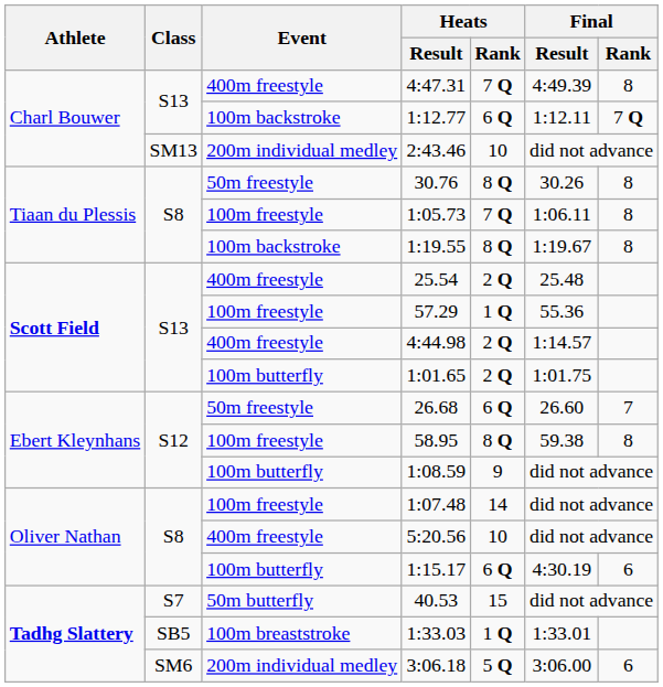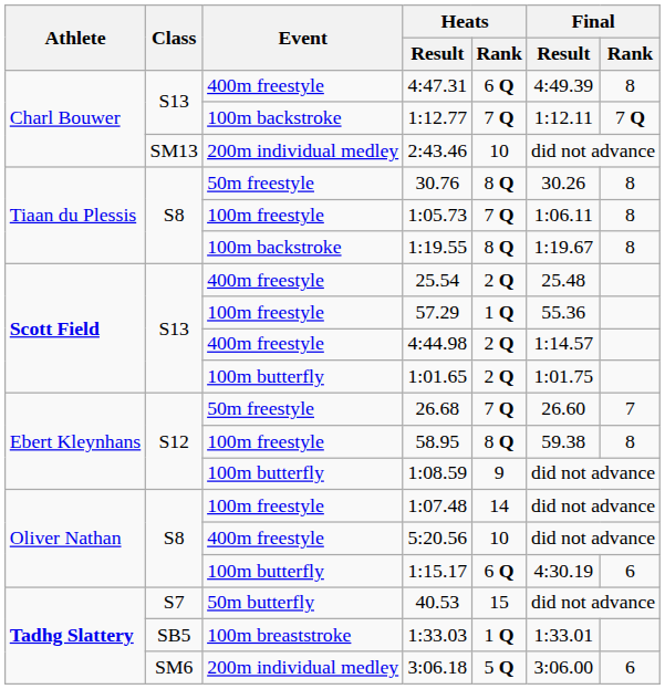 <table class=wikitable style="font-size:90%">
 <tr>
 <th rowspan="2">Athlete</th>
 <th rowspan="2">Class</th>
 <th rowspan="2">Event</th>
 <th colspan="2">Heats</th>
 <th colspan="2">Final</th>
 </tr>
 <tr>
 <th>Result</th>
 <th>Rank</th>
 <th>Result</th>
 <th>Rank</th>
 </tr>
 <tr>
 <td rowspan="3"><a href='#'>Charl Bouwer</a></td>
 <td rowspan="2" style="text-align:center;">S13</td>
 <td><a href='#'>400m freestyle</a></td>
 <td style="text-align:center;">4:47.31</td>
-<td style="text-align:center;">7 <strong>Q</strong></td>
+<td style="text-align:center;">6 <strong>Q</strong></td>
 <td style="text-align:center;">4:49.39</td>
 <td style="text-align:center;">8</td>
 </tr>
 <tr>
 <td><a href='#'>100m backstroke</a></td>
 <td style="text-align:center;">1:12.77</td>
-<td style="text-align:center;">6 <strong>Q</strong></td>
+<td style="text-align:center;">7 <strong>Q</strong></td>
 <td style="text-align:center;">1:12.11</td>
 <td style="text-align:center;">7 <strong>Q</strong></td>
 </tr>
 <tr>
 <td style="text-align:center;">SM13</td>
 <td><a href='#'>200m individual medley</a></td>
 <td style="text-align:center;">2:43.46</td>
 <td style="text-align:center;">10</td>
 <td style="text-align:center;" colspan="2">did not advance</td>
 </tr>
 <tr>
 <td rowspan="3"><a href='#'>Tiaan du Plessis</a></td>
 <td rowspan="3" style="text-align:center;">S8</td>
 <td><a href='#'>50m freestyle</a></td>
 <td style="text-align:center;">30.76</td>
 <td style="text-align:center;">8 <strong>Q</strong></td>
 <td style="text-align:center;">30.26</td>
 <td style="text-align:center;">8</td>
 </tr>
 <tr>
 <td><a href='#'>100m freestyle</a></td>
 <td style="text-align:center;">1:05.73</td>
 <td style="text-align:center;">7 <strong>Q</strong></td>
 <td style="text-align:center;">1:06.11</td>
 <td style="text-align:center;">8</td>
 </tr>
 <tr>
 <td><a href='#'>100m backstroke</a></td>
 <td style="text-align:center;">1:19.55</td>
 <td style="text-align:center;">8 <strong>Q</strong></td>
 <td style="text-align:center;">1:19.67</td>
 <td style="text-align:center;">8</td>
 </tr>
 <tr>
 <td rowspan="4"><strong><a href='#'>Scott Field</a></strong></td>
 <td rowspan="4" style="text-align:center;">S13</td>
 <td><a href='#'>400m freestyle</a></td>
 <td style="text-align:center;">25.54</td>
 <td style="text-align:center;">2 <strong>Q</strong></td>
 <td style="text-align:center;">25.48</td>
 <td style="text-align:center;"></td>
 </tr>
 <tr>
 <td><a href='#'>100m freestyle</a></td>
 <td style="text-align:center;">57.29</td>
 <td style="text-align:center;">1 <strong>Q</strong></td>
 <td style="text-align:center;">55.36</td>
 <td style="text-align:center;"></td>
 </tr>
 <tr>
 <td><a href='#'>400m freestyle</a></td>
 <td style="text-align:center;">4:44.98</td>
 <td style="text-align:center;">2 <strong>Q</strong></td>
 <td style="text-align:center;">1:14.57</td>
 <td style="text-align:center;"></td>
 </tr>
 <tr>
 <td><a href='#'>100m butterfly</a></td>
 <td style="text-align:center;">1:01.65</td>
 <td style="text-align:center;">2 <strong>Q</strong></td>
 <td style="text-align:center;">1:01.75</td>
 <td style="text-align:center;"></td>
 </tr>
 <tr>
 <td rowspan="3"><a href='#'>Ebert Kleynhans</a></td>
 <td rowspan="3" style="text-align:center;">S12</td>
 <td><a href='#'>50m freestyle</a></td>
 <td style="text-align:center;">26.68</td>
-<td style="text-align:center;">6 <strong>Q</strong></td>
+<td style="text-align:center;">7 <strong>Q</strong></td>
 <td style="text-align:center;">26.60</td>
 <td style="text-align:center;">7</td>
 </tr>
 <tr>
 <td><a href='#'>100m freestyle</a></td>
 <td style="text-align:center;">58.95</td>
 <td style="text-align:center;">8 <strong>Q</strong></td>
 <td style="text-align:center;">59.38</td>
 <td style="text-align:center;">8</td>
 </tr>
 <tr>
 <td><a href='#'>100m butterfly</a></td>
 <td style="text-align:center;">1:08.59</td>
 <td style="text-align:center;">9</td>
 <td style="text-align:center;" colspan="2">did not advance</td>
 </tr>
 <tr>
 <td rowspan="3"><a href='#'>Oliver Nathan</a></td>
 <td rowspan="3" style="text-align:center;">S8</td>
 <td><a href='#'>100m freestyle</a></td>
 <td style="text-align:center;">1:07.48</td>
 <td style="text-align:center;">14</td>
 <td style="text-align:center;" colspan="2">did not advance</td>
 </tr>
 <tr>
 <td><a href='#'>400m freestyle</a></td>
 <td style="text-align:center;">5:20.56</td>
 <td style="text-align:center;">10</td>
 <td style="text-align:center;" colspan="2">did not advance</td>
 </tr>
 <tr>
 <td><a href='#'>100m butterfly</a></td>
 <td style="text-align:center;">1:15.17</td>
 <td style="text-align:center;">6 <strong>Q</strong></td>
 <td style="text-align:center;">4:30.19</td>
 <td style="text-align:center;">6</td>
 </tr>
 <tr>
 <td rowspan="3"><strong><a href='#'>Tadhg Slattery</a></strong></td>
 <td style="text-align:center;">S7</td>
 <td><a href='#'>50m butterfly</a></td>
 <td style="text-align:center;">40.53</td>
 <td style="text-align:center;">15</td>
 <td style="text-align:center;" colspan="2">did not advance</td>
 </tr>
 <tr>
 <td style="text-align:center;">SB5</td>
 <td><a href='#'>100m breaststroke</a></td>
 <td style="text-align:center;">1:33.03</td>
 <td style="text-align:center;">1 <strong>Q</strong></td>
 <td style="text-align:center;">1:33.01</td>
 <td style="text-align:center;"></td>
 </tr>
 <tr>
 <td style="text-align:center;">SM6</td>
 <td><a href='#'>200m individual medley</a></td>
 <td style="text-align:center;">3:06.18</td>
 <td style="text-align:center;">5 <strong>Q</strong></td>
 <td style="text-align:center;">3:06.00</td>
 <td style="text-align:center;">6</td>
 </tr>
 </table>
